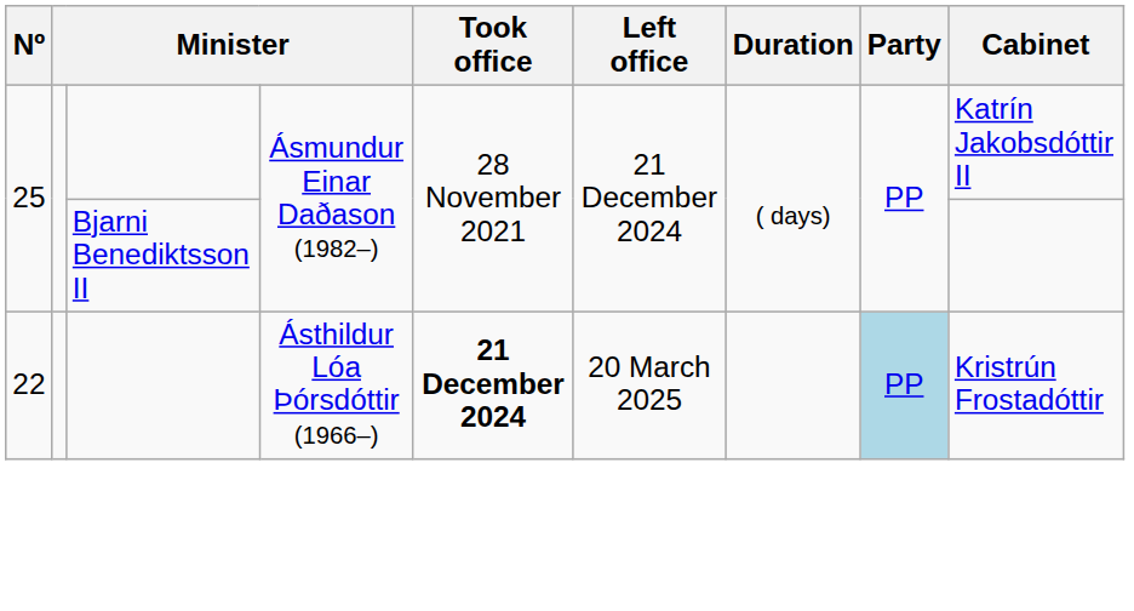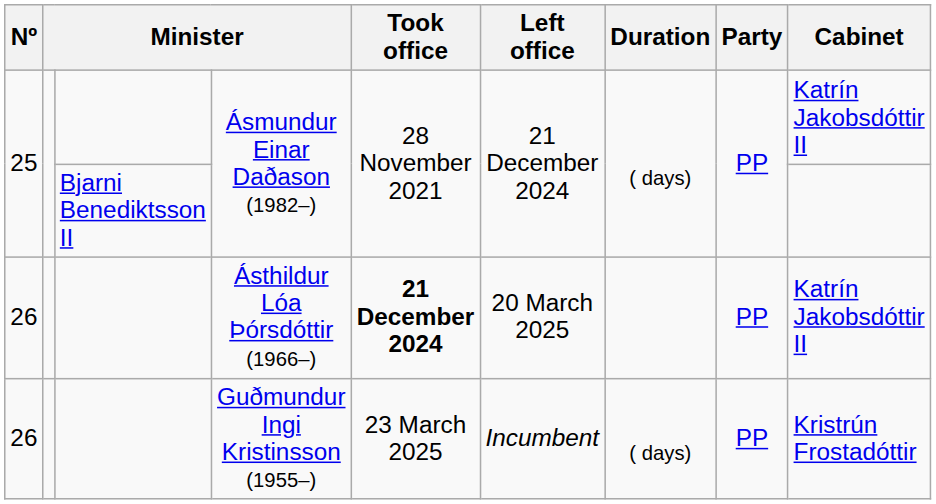 <table class="wikitable" style="text-align: center;">
 <tr>
 <th>Nº</th>
 <th colspan="3">Minister</th>
 <th>Took office</th>
 <th>Left office</th>
 <th>Duration</th>
 <th>Party</th>
 <th>Cabinet</th>
 </tr>
 <tr>
 <td rowspan="2" style="text-align: right;">25</td>
 <td rowspan="2"></td>
 <td></td>
 <td rowspan="2"><a href='#'>Ásmundur Einar Daðason</a><br><small>(1982–)</small></td>
 <td rowspan="2">28 November 2021</td>
 <td rowspan="2">21 December 2024</td>
 <td rowspan="2"><br><small>( days)</small></td>
 <td rowspan="2"><a href='#'>PP</a></td>
 <td style="text-align: left;"><a href='#'>Katrín Jakobsdóttir II</a></td>
 </tr>
 <tr>
 <td style="text-align: left;"><a href='#'>Bjarni Benediktsson II</a></td>
 </tr>
 <tr>
-<td style="text-align: right;">22</td>
+<td style="text-align: right;">26</td>
 <td></td>
 <td></td>
 <td><a href='#'>Ásthildur Lóa Þórsdóttir</a><br><small>(1966–)</small></td>
 <td><strong>21 December 2024</strong></td>
 <td>20 March 2025</td>
 <td></td>
-<td style="background: lightblue;"><a href='#'>PP</a></td>
+<td><a href='#'>PP</a></td>
+<td style="text-align: left;"><a href='#'>Katrín Jakobsdóttir II</a></td>
+</tr>
+<tr>
+<td style="text-align: right;">26</td>
+<td></td>
+<td></td>
+<td><a href='#'>Guðmundur Ingi Kristinsson</a><br><small>(1955–)</small></td>
+<td>23 March 2025</td>
+<td><em>Incumbent</em></td>
+<td><br><small>( days)</small></td>
+<td><a href='#'>PP</a></td>
 <td style="text-align: left;"><a href='#'>Kristrún Frostadóttir</a></td>
 </tr>
 </table>
